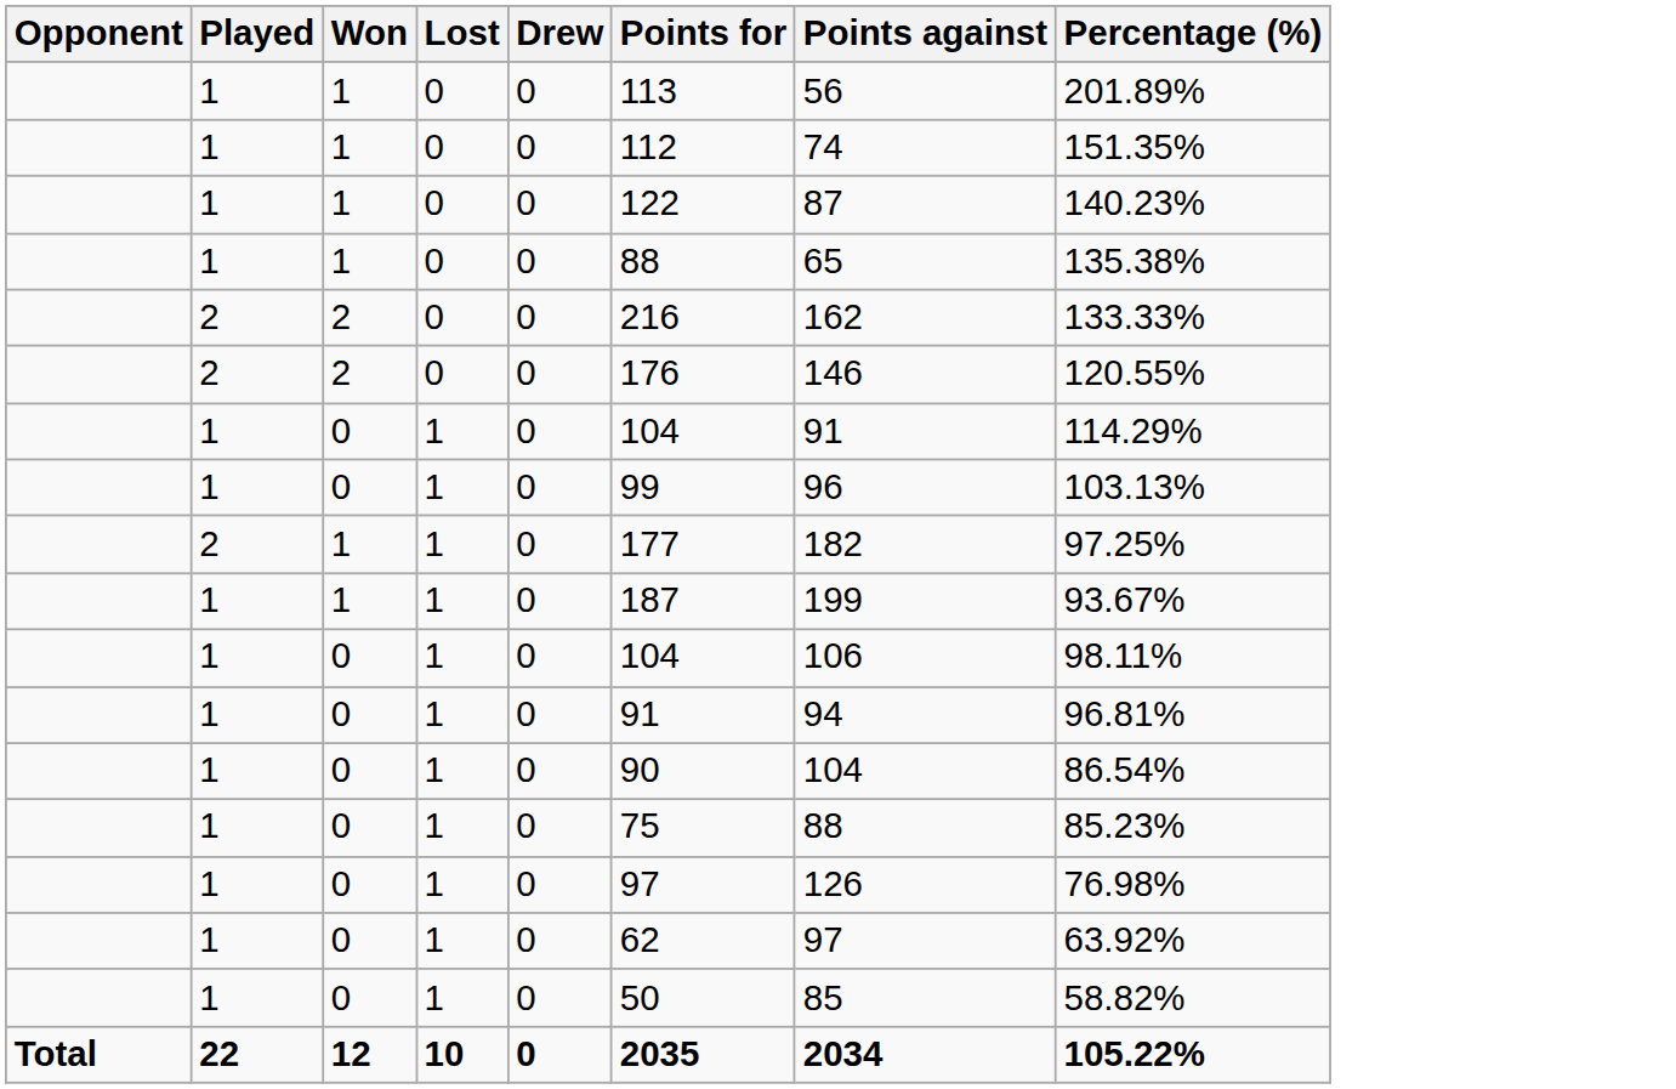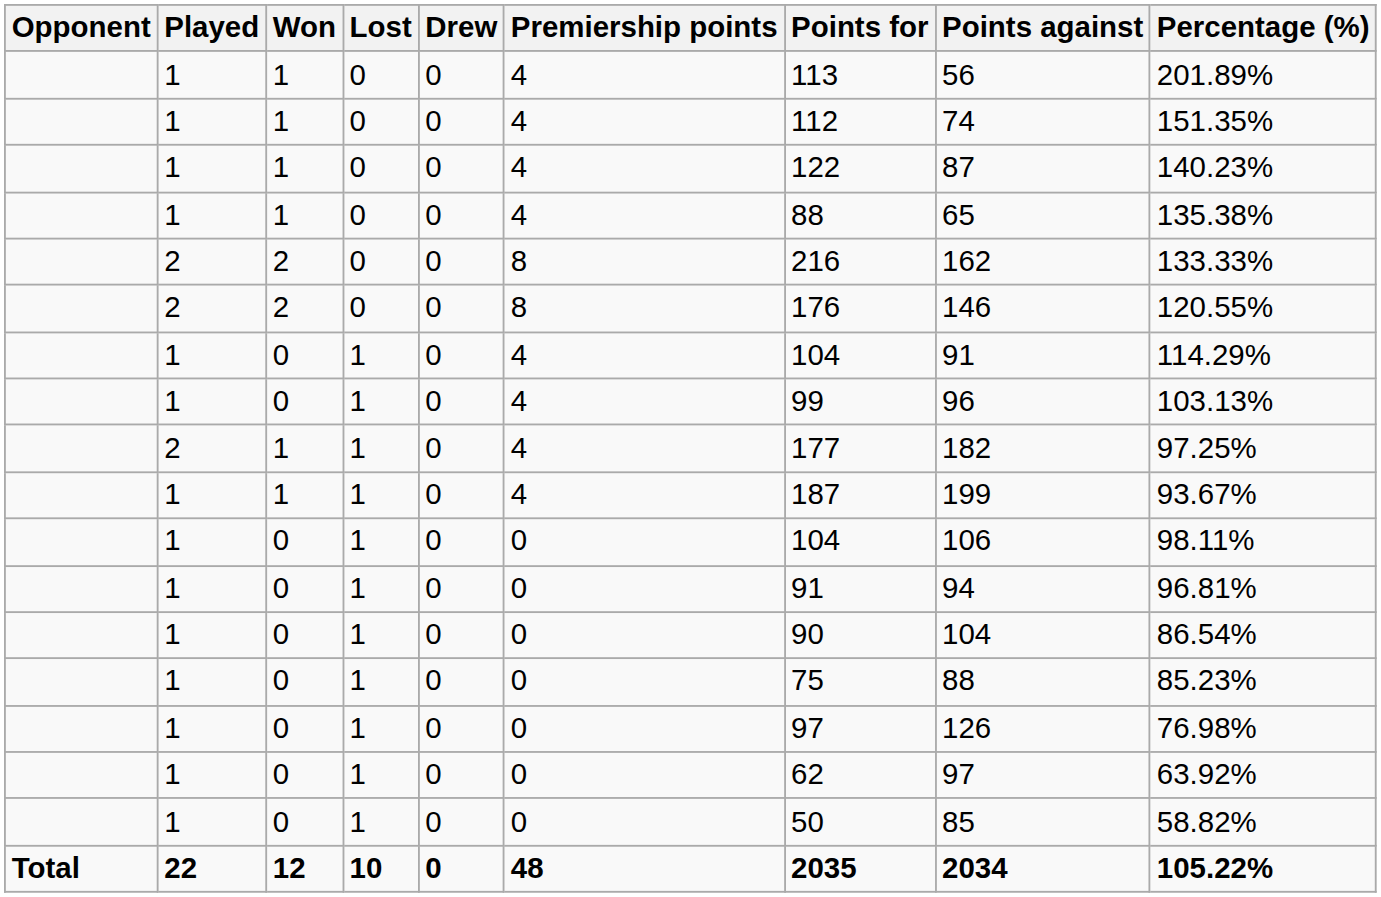 <table class="wikitable">
 <tr>
 <th>Opponent</th>
 <th>Played</th>
 <th>Won</th>
 <th>Lost</th>
 <th>Drew</th>
+<th>Premiership points</th>
 <th>Points for</th>
 <th>Points against</th>
 <th>Percentage (%)</th>
 </tr>
 <tr>
 <td></td>
 <td>1</td>
 <td>1</td>
 <td>0</td>
 <td>0</td>
+<td>4</td>
 <td>113</td>
 <td>56</td>
 <td>201.89%</td>
 </tr>
 <tr>
 <td></td>
 <td>1</td>
 <td>1</td>
 <td>0</td>
 <td>0</td>
+<td>4</td>
 <td>112</td>
 <td>74</td>
 <td>151.35%</td>
 </tr>
 <tr>
 <td></td>
 <td>1</td>
 <td>1</td>
 <td>0</td>
 <td>0</td>
+<td>4</td>
 <td>122</td>
 <td>87</td>
 <td>140.23%</td>
 </tr>
 <tr>
 <td></td>
 <td>1</td>
 <td>1</td>
 <td>0</td>
 <td>0</td>
+<td>4</td>
 <td>88</td>
 <td>65</td>
 <td>135.38%</td>
 </tr>
 <tr>
 <td></td>
 <td>2</td>
 <td>2</td>
 <td>0</td>
 <td>0</td>
+<td>8</td>
 <td>216</td>
 <td>162</td>
 <td>133.33%</td>
 </tr>
 <tr>
 <td></td>
 <td>2</td>
 <td>2</td>
 <td>0</td>
 <td>0</td>
+<td>8</td>
 <td>176</td>
 <td>146</td>
 <td>120.55%</td>
 </tr>
 <tr>
 <td></td>
 <td>1</td>
 <td>0</td>
 <td>1</td>
 <td>0</td>
+<td>4</td>
 <td>104</td>
 <td>91</td>
 <td>114.29%</td>
 </tr>
 <tr>
 <td></td>
 <td>1</td>
 <td>0</td>
 <td>1</td>
 <td>0</td>
+<td>4</td>
 <td>99</td>
 <td>96</td>
 <td>103.13%</td>
 </tr>
 <tr>
 <td></td>
 <td>2</td>
 <td>1</td>
 <td>1</td>
 <td>0</td>
+<td>4</td>
 <td>177</td>
 <td>182</td>
 <td>97.25%</td>
 </tr>
 <tr>
 <td></td>
 <td>1</td>
 <td>1</td>
 <td>1</td>
 <td>0</td>
+<td>4</td>
 <td>187</td>
 <td>199</td>
 <td>93.67%</td>
 </tr>
 <tr>
 <td></td>
 <td>1</td>
 <td>0</td>
 <td>1</td>
+<td>0</td>
 <td>0</td>
 <td>104</td>
 <td>106</td>
 <td>98.11%</td>
 </tr>
 <tr>
 <td></td>
 <td>1</td>
 <td>0</td>
 <td>1</td>
 <td>0</td>
+<td>0</td>
 <td>91</td>
 <td>94</td>
 <td>96.81%</td>
 </tr>
 <tr>
 <td></td>
 <td>1</td>
 <td>0</td>
 <td>1</td>
+<td>0</td>
 <td>0</td>
 <td>90</td>
 <td>104</td>
 <td>86.54%</td>
 </tr>
 <tr>
 <td></td>
 <td>1</td>
 <td>0</td>
 <td>1</td>
 <td>0</td>
+<td>0</td>
 <td>75</td>
 <td>88</td>
 <td>85.23%</td>
 </tr>
 <tr>
 <td></td>
 <td>1</td>
 <td>0</td>
 <td>1</td>
+<td>0</td>
 <td>0</td>
 <td>97</td>
 <td>126</td>
 <td>76.98%</td>
 </tr>
 <tr>
 <td></td>
 <td>1</td>
 <td>0</td>
 <td>1</td>
 <td>0</td>
+<td>0</td>
 <td>62</td>
 <td>97</td>
 <td>63.92%</td>
 </tr>
 <tr>
 <td></td>
 <td>1</td>
 <td>0</td>
 <td>1</td>
+<td>0</td>
 <td>0</td>
 <td>50</td>
 <td>85</td>
 <td>58.82%</td>
 </tr>
 <tr>
 <td><strong>Total</strong></td>
 <td><strong>22</strong></td>
 <td><strong>12</strong></td>
 <td><strong>10</strong></td>
 <td><strong>0</strong></td>
+<td><strong>48</strong></td>
 <td><strong>2035</strong></td>
 <td><strong>2034</strong></td>
 <td><strong>105.22%</strong></td>
 </tr>
 </table>
